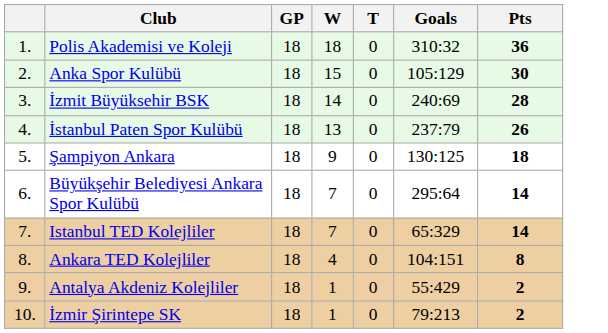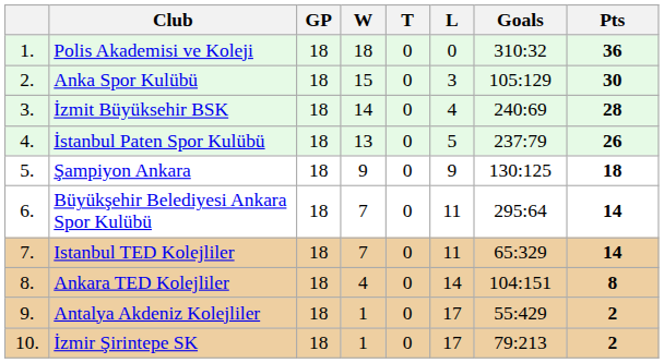 <table class="wikitable">
 <tr>
 <th width="30"></th>
 <th width="200">Club</th>
 <th width="30">GP</th>
 <th width="30">W</th>
 <th width="30">T</th>
+<th width="30">L</th>
 <th width="70">Goals</th>
 <th width="70">Pts</th>
 </tr>
 <tr bgcolor="#e6fae6" align="center">
 <td>1.</td>
 <td align="left"><a href='#'>Polis Akademisi ve Koleji</a></td>
 <td>18</td>
 <td>18</td>
+<td>0</td>
 <td>0</td>
 <td>310:32</td>
 <td><strong>36</strong></td>
 </tr>
 <tr bgcolor="#e6fae6" align="center">
 <td>2.</td>
 <td align="left"><a href='#'>Anka Spor Kulübü</a></td>
 <td>18</td>
 <td>15</td>
 <td>0</td>
+<td>3</td>
 <td>105:129</td>
 <td><strong>30</strong></td>
 </tr>
 <tr bgcolor="#e6fae6" align="center">
 <td>3.</td>
 <td align="left"><a href='#'>İzmit Büyüksehir BSK</a></td>
 <td>18</td>
 <td>14</td>
 <td>0</td>
+<td>4</td>
 <td>240:69</td>
 <td><strong>28</strong></td>
 </tr>
 <tr bgcolor="#e6fae6" align="center">
 <td>4.</td>
 <td align="left"><a href='#'>İstanbul Paten Spor Kulübü</a></td>
 <td>18</td>
 <td>13</td>
 <td>0</td>
+<td>5</td>
 <td>237:79</td>
 <td><strong>26</strong></td>
 </tr>
 <tr bgcolor="#FFFFFF" align="center">
 <td>5.</td>
 <td align="left"><a href='#'>Şampiyon Ankara</a></td>
 <td>18</td>
 <td>9</td>
 <td>0</td>
+<td>9</td>
 <td>130:125</td>
 <td><strong>18</strong></td>
 </tr>
 <tr bgcolor="#FFFFFF" align="center">
 <td>6.</td>
 <td align="left"><a href='#'>Büyükşehir Belediyesi Ankara Spor Kulübü</a></td>
 <td>18</td>
 <td>7</td>
 <td>0</td>
+<td>11</td>
 <td>295:64</td>
 <td><strong>14</strong></td>
 </tr>
 <tr bgcolor="#EECFA1" align="center">
 <td>7.</td>
 <td align="left"><a href='#'>Istanbul TED Kolejliler</a></td>
 <td>18</td>
 <td>7</td>
 <td>0</td>
+<td>11</td>
 <td>65:329</td>
 <td><strong>14</strong></td>
 </tr>
 <tr bgcolor="#EECFA1" align="center">
 <td>8.</td>
 <td align="left"><a href='#'>Ankara TED Kolejliler</a></td>
 <td>18</td>
 <td>4</td>
 <td>0</td>
+<td>14</td>
 <td>104:151</td>
 <td><strong>8</strong></td>
 </tr>
 <tr bgcolor="#EECFA1" align="center">
 <td>9.</td>
 <td align="left"><a href='#'>Antalya Akdeniz Kolejliler</a></td>
 <td>18</td>
 <td>1</td>
 <td>0</td>
+<td>17</td>
 <td>55:429</td>
 <td><strong>2</strong></td>
 </tr>
 <tr bgcolor="#EECFA1" align="center">
 <td>10.</td>
 <td align="left"><a href='#'>İzmir Şirintepe SK</a></td>
 <td>18</td>
 <td>1</td>
 <td>0</td>
+<td>17</td>
 <td>79:213</td>
 <td><strong>2</strong></td>
 </tr>
 </table>
